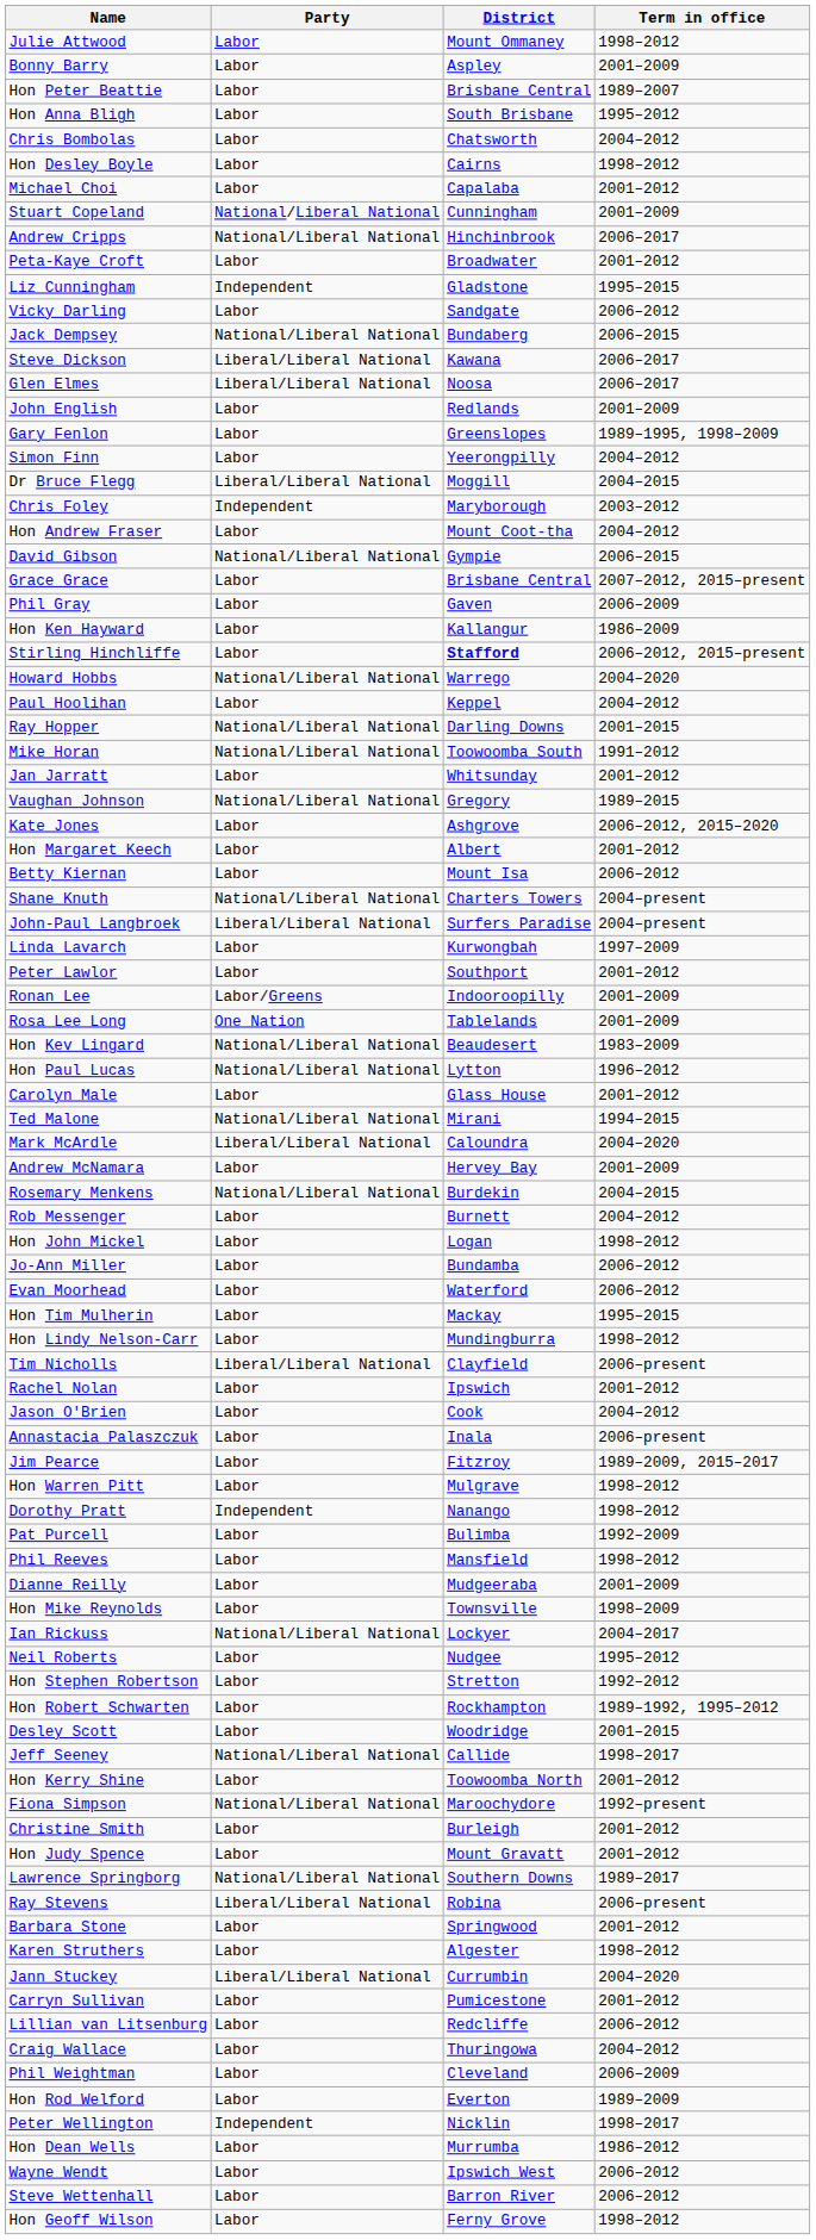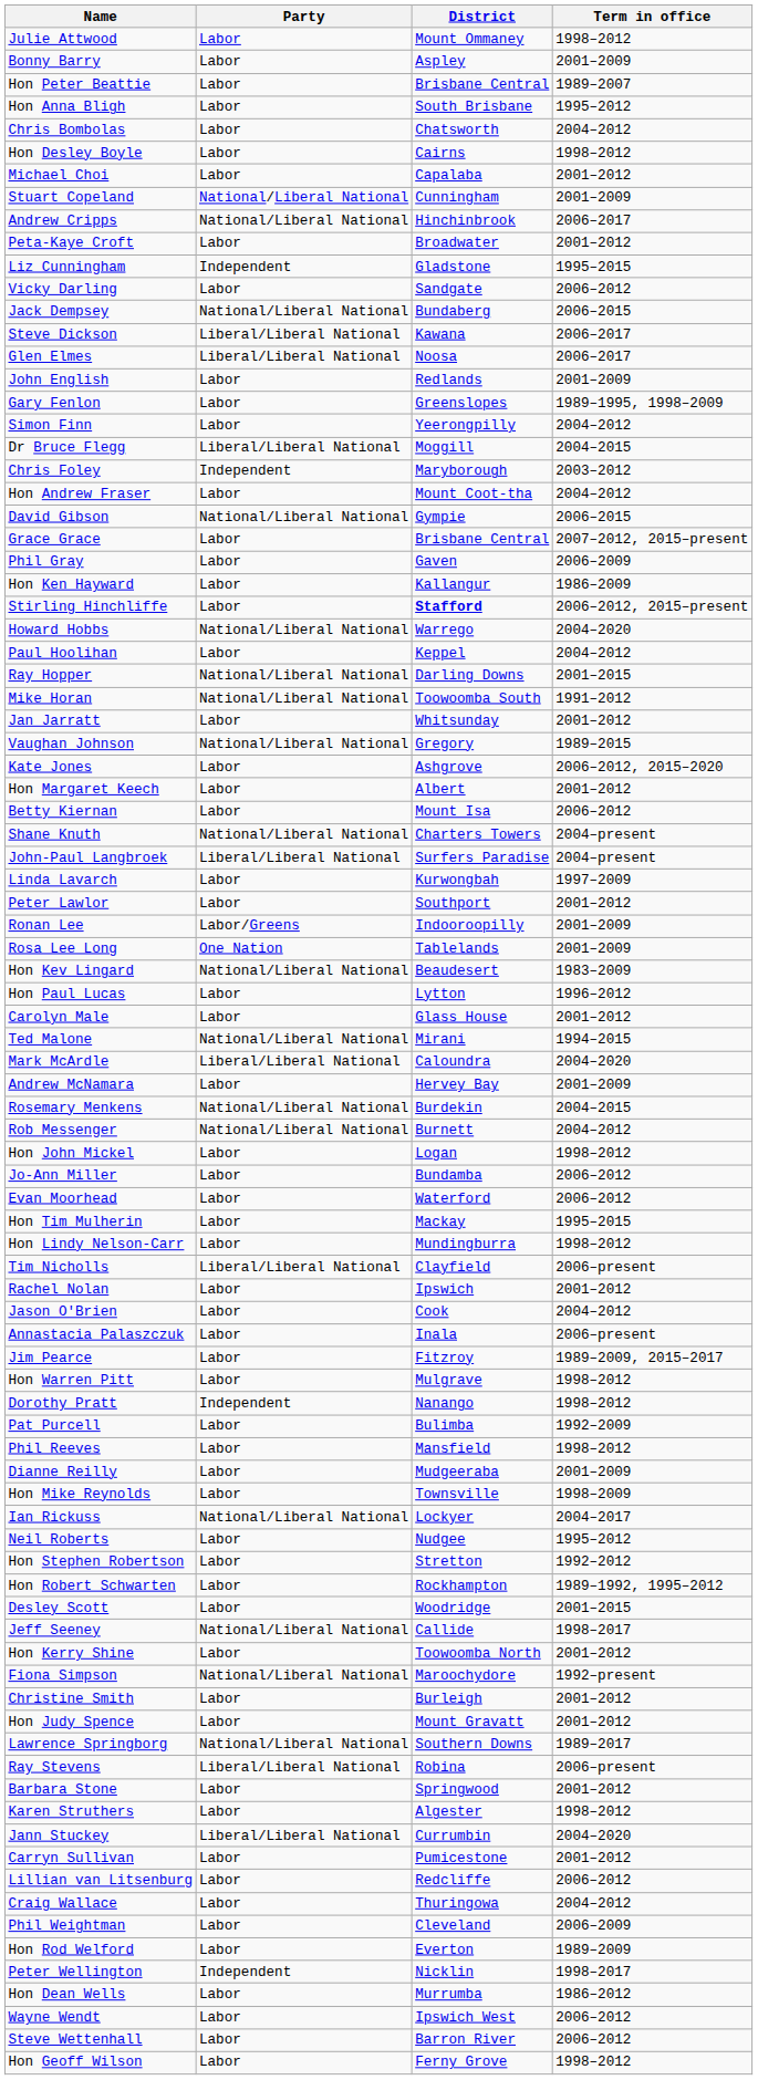 <table class="wikitable sortable">
 <tr>
 <th><strong>Name</strong></th>
 <th><strong>Party</strong></th>
 <th><a href='#'>District</a></th>
 <th>Term in office</th>
 </tr>
 <tr>
 <td><a href='#'>Julie Attwood</a></td>
 <td><a href='#'>Labor</a></td>
 <td><a href='#'>Mount Ommaney</a></td>
 <td>1998–2012</td>
 </tr>
 <tr>
 <td><a href='#'>Bonny Barry</a></td>
 <td>Labor</td>
 <td><a href='#'>Aspley</a></td>
 <td>2001–2009</td>
 </tr>
 <tr>
 <td>Hon <a href='#'>Peter Beattie</a> </td>
 <td>Labor</td>
 <td><a href='#'>Brisbane Central</a></td>
 <td>1989–2007</td>
 </tr>
 <tr>
 <td>Hon <a href='#'>Anna Bligh</a></td>
 <td>Labor</td>
 <td><a href='#'>South Brisbane</a></td>
 <td>1995–2012</td>
 </tr>
 <tr>
 <td><a href='#'>Chris Bombolas</a></td>
 <td>Labor</td>
 <td><a href='#'>Chatsworth</a></td>
 <td>2004–2012</td>
 </tr>
 <tr>
 <td>Hon <a href='#'>Desley Boyle</a></td>
 <td>Labor</td>
 <td><a href='#'>Cairns</a></td>
 <td>1998–2012</td>
 </tr>
 <tr>
 <td><a href='#'>Michael Choi</a></td>
 <td>Labor</td>
 <td><a href='#'>Capalaba</a></td>
 <td>2001–2012</td>
 </tr>
 <tr>
 <td><a href='#'>Stuart Copeland</a></td>
 <td><a href='#'>National</a>/<a href='#'>Liberal National</a> </td>
 <td><a href='#'>Cunningham</a></td>
 <td>2001–2009</td>
 </tr>
 <tr>
 <td><a href='#'>Andrew Cripps</a></td>
 <td>National/Liberal National</td>
 <td><a href='#'>Hinchinbrook</a></td>
 <td>2006–2017</td>
 </tr>
 <tr>
 <td><a href='#'>Peta-Kaye Croft</a></td>
 <td>Labor</td>
 <td><a href='#'>Broadwater</a></td>
 <td>2001–2012</td>
 </tr>
 <tr>
 <td><a href='#'>Liz Cunningham</a></td>
 <td>Independent</td>
 <td><a href='#'>Gladstone</a></td>
 <td>1995–2015</td>
 </tr>
 <tr>
 <td><a href='#'>Vicky Darling</a></td>
 <td>Labor</td>
 <td><a href='#'>Sandgate</a></td>
 <td>2006–2012</td>
 </tr>
 <tr>
 <td><a href='#'>Jack Dempsey</a></td>
 <td>National/Liberal National</td>
 <td><a href='#'>Bundaberg</a></td>
 <td>2006–2015</td>
 </tr>
 <tr>
 <td><a href='#'>Steve Dickson</a></td>
 <td>Liberal/Liberal National</td>
 <td><a href='#'>Kawana</a></td>
 <td>2006–2017</td>
 </tr>
 <tr>
 <td><a href='#'>Glen Elmes</a></td>
 <td>Liberal/Liberal National</td>
 <td><a href='#'>Noosa</a></td>
 <td>2006–2017</td>
 </tr>
 <tr>
 <td><a href='#'>John English</a></td>
 <td>Labor</td>
 <td><a href='#'>Redlands</a></td>
 <td>2001–2009</td>
 </tr>
 <tr>
 <td><a href='#'>Gary Fenlon</a></td>
 <td>Labor</td>
 <td><a href='#'>Greenslopes</a></td>
 <td>1989–1995, 1998–2009</td>
 </tr>
 <tr>
 <td><a href='#'>Simon Finn</a></td>
 <td>Labor</td>
 <td><a href='#'>Yeerongpilly</a></td>
 <td>2004–2012</td>
 </tr>
 <tr>
 <td>Dr <a href='#'>Bruce Flegg</a></td>
 <td>Liberal/Liberal National</td>
 <td><a href='#'>Moggill</a></td>
 <td>2004–2015</td>
 </tr>
 <tr>
 <td><a href='#'>Chris Foley</a></td>
 <td>Independent</td>
 <td><a href='#'>Maryborough</a></td>
 <td>2003–2012</td>
 </tr>
 <tr>
 <td>Hon <a href='#'>Andrew Fraser</a></td>
 <td>Labor</td>
 <td><a href='#'>Mount Coot-tha</a></td>
 <td>2004–2012</td>
 </tr>
 <tr>
 <td><a href='#'>David Gibson</a></td>
 <td>National/Liberal National</td>
 <td><a href='#'>Gympie</a></td>
 <td>2006–2015</td>
 </tr>
 <tr>
 <td><a href='#'>Grace Grace</a> </td>
 <td>Labor</td>
 <td><a href='#'>Brisbane Central</a></td>
 <td>2007–2012, 2015–present</td>
 </tr>
 <tr>
 <td><a href='#'>Phil Gray</a></td>
 <td>Labor</td>
 <td><a href='#'>Gaven</a></td>
 <td>2006–2009</td>
 </tr>
 <tr>
 <td>Hon <a href='#'>Ken Hayward</a></td>
 <td>Labor</td>
 <td><a href='#'>Kallangur</a></td>
 <td>1986–2009</td>
 </tr>
 <tr>
 <td><a href='#'>Stirling Hinchliffe</a></td>
 <td>Labor</td>
 <td><strong><a href='#'>Stafford</a></strong></td>
 <td>2006–2012, 2015–present</td>
 </tr>
 <tr>
 <td><a href='#'>Howard Hobbs</a></td>
 <td>National/Liberal National</td>
 <td><a href='#'>Warrego</a></td>
 <td>2004–2020</td>
 </tr>
 <tr>
 <td><a href='#'>Paul Hoolihan</a></td>
 <td>Labor</td>
 <td><a href='#'>Keppel</a></td>
 <td>2004–2012</td>
 </tr>
 <tr>
 <td><a href='#'>Ray Hopper</a></td>
 <td>National/Liberal National</td>
 <td><a href='#'>Darling Downs</a></td>
 <td>2001–2015</td>
 </tr>
 <tr>
 <td><a href='#'>Mike Horan</a></td>
 <td>National/Liberal National</td>
 <td><a href='#'>Toowoomba South</a></td>
 <td>1991–2012</td>
 </tr>
 <tr>
 <td><a href='#'>Jan Jarratt</a></td>
 <td>Labor</td>
 <td><a href='#'>Whitsunday</a></td>
 <td>2001–2012</td>
 </tr>
 <tr>
 <td><a href='#'>Vaughan Johnson</a></td>
 <td>National/Liberal National</td>
 <td><a href='#'>Gregory</a></td>
 <td>1989–2015</td>
 </tr>
 <tr>
 <td><a href='#'>Kate Jones</a></td>
 <td>Labor</td>
 <td><a href='#'>Ashgrove</a></td>
 <td>2006–2012, 2015–2020</td>
 </tr>
 <tr>
 <td>Hon <a href='#'>Margaret Keech</a></td>
 <td>Labor</td>
 <td><a href='#'>Albert</a></td>
 <td>2001–2012</td>
 </tr>
 <tr>
 <td><a href='#'>Betty Kiernan</a></td>
 <td>Labor</td>
 <td><a href='#'>Mount Isa</a></td>
 <td>2006–2012</td>
 </tr>
 <tr>
 <td><a href='#'>Shane Knuth</a></td>
 <td>National/Liberal National</td>
 <td><a href='#'>Charters Towers</a></td>
 <td>2004–present</td>
 </tr>
 <tr>
 <td><a href='#'>John-Paul Langbroek</a></td>
 <td>Liberal/Liberal National</td>
 <td><a href='#'>Surfers Paradise</a></td>
 <td>2004–present</td>
 </tr>
 <tr>
 <td><a href='#'>Linda Lavarch</a></td>
 <td>Labor</td>
 <td><a href='#'>Kurwongbah</a></td>
 <td>1997–2009</td>
 </tr>
 <tr>
 <td><a href='#'>Peter Lawlor</a></td>
 <td>Labor</td>
 <td><a href='#'>Southport</a></td>
 <td>2001–2012</td>
 </tr>
 <tr>
 <td><a href='#'>Ronan Lee</a></td>
 <td>Labor/<a href='#'>Greens</a></td>
 <td><a href='#'>Indooroopilly</a></td>
 <td>2001–2009</td>
 </tr>
 <tr>
 <td><a href='#'>Rosa Lee Long</a></td>
 <td><a href='#'>One Nation</a></td>
 <td><a href='#'>Tablelands</a></td>
 <td>2001–2009</td>
 </tr>
 <tr>
 <td>Hon <a href='#'>Kev Lingard</a></td>
 <td>National/Liberal National</td>
 <td><a href='#'>Beaudesert</a></td>
 <td>1983–2009</td>
 </tr>
 <tr>
 <td>Hon <a href='#'>Paul Lucas</a></td>
-<td>National/Liberal National</td>
+<td>Labor</td>
 <td><a href='#'>Lytton</a></td>
 <td>1996–2012</td>
 </tr>
 <tr>
 <td><a href='#'>Carolyn Male</a></td>
 <td>Labor</td>
 <td><a href='#'>Glass House</a></td>
 <td>2001–2012</td>
 </tr>
 <tr>
 <td><a href='#'>Ted Malone</a></td>
 <td>National/Liberal National</td>
 <td><a href='#'>Mirani</a></td>
 <td>1994–2015</td>
 </tr>
 <tr>
 <td><a href='#'>Mark McArdle</a></td>
 <td>Liberal/Liberal National</td>
 <td><a href='#'>Caloundra</a></td>
 <td>2004–2020</td>
 </tr>
 <tr>
 <td><a href='#'>Andrew McNamara</a></td>
 <td>Labor</td>
 <td><a href='#'>Hervey Bay</a></td>
 <td>2001–2009</td>
 </tr>
 <tr>
 <td><a href='#'>Rosemary Menkens</a></td>
 <td>National/Liberal National</td>
 <td><a href='#'>Burdekin</a></td>
 <td>2004–2015</td>
 </tr>
 <tr>
 <td><a href='#'>Rob Messenger</a></td>
-<td>Labor</td>
+<td>National/Liberal National</td>
 <td><a href='#'>Burnett</a></td>
 <td>2004–2012</td>
 </tr>
 <tr>
 <td>Hon <a href='#'>John Mickel</a></td>
 <td>Labor</td>
 <td><a href='#'>Logan</a></td>
 <td>1998–2012</td>
 </tr>
 <tr>
 <td><a href='#'>Jo-Ann Miller</a></td>
 <td>Labor</td>
 <td><a href='#'>Bundamba</a></td>
 <td>2006–2012</td>
 </tr>
 <tr>
 <td><a href='#'>Evan Moorhead</a></td>
 <td>Labor</td>
 <td><a href='#'>Waterford</a></td>
 <td>2006–2012</td>
 </tr>
 <tr>
 <td>Hon <a href='#'>Tim Mulherin</a></td>
 <td>Labor</td>
 <td><a href='#'>Mackay</a></td>
 <td>1995–2015</td>
 </tr>
 <tr>
 <td>Hon <a href='#'>Lindy Nelson-Carr</a></td>
 <td>Labor</td>
 <td><a href='#'>Mundingburra</a></td>
 <td>1998–2012</td>
 </tr>
 <tr>
 <td><a href='#'>Tim Nicholls</a></td>
 <td>Liberal/Liberal National</td>
 <td><a href='#'>Clayfield</a></td>
 <td>2006–present</td>
 </tr>
 <tr>
 <td><a href='#'>Rachel Nolan</a></td>
 <td>Labor</td>
 <td><a href='#'>Ipswich</a></td>
 <td>2001–2012</td>
 </tr>
 <tr>
 <td><a href='#'>Jason O'Brien</a></td>
 <td>Labor</td>
 <td><a href='#'>Cook</a></td>
 <td>2004–2012</td>
 </tr>
 <tr>
 <td><a href='#'>Annastacia Palaszczuk</a></td>
 <td>Labor</td>
 <td><a href='#'>Inala</a></td>
 <td>2006–present</td>
 </tr>
 <tr>
 <td><a href='#'>Jim Pearce</a></td>
 <td>Labor</td>
 <td><a href='#'>Fitzroy</a></td>
 <td>1989–2009, 2015–2017</td>
 </tr>
 <tr>
 <td>Hon <a href='#'>Warren Pitt</a></td>
 <td>Labor</td>
 <td><a href='#'>Mulgrave</a></td>
 <td>1998–2012</td>
 </tr>
 <tr>
 <td><a href='#'>Dorothy Pratt</a></td>
 <td>Independent</td>
 <td><a href='#'>Nanango</a></td>
 <td>1998–2012</td>
 </tr>
 <tr>
 <td><a href='#'>Pat Purcell</a></td>
 <td>Labor</td>
 <td><a href='#'>Bulimba</a></td>
 <td>1992–2009</td>
 </tr>
 <tr>
 <td><a href='#'>Phil Reeves</a></td>
 <td>Labor</td>
 <td><a href='#'>Mansfield</a></td>
 <td>1998–2012</td>
 </tr>
 <tr>
 <td><a href='#'>Dianne Reilly</a></td>
 <td>Labor</td>
 <td><a href='#'>Mudgeeraba</a></td>
 <td>2001–2009</td>
 </tr>
 <tr>
 <td>Hon <a href='#'>Mike Reynolds</a></td>
 <td>Labor</td>
 <td><a href='#'>Townsville</a></td>
 <td>1998–2009</td>
 </tr>
 <tr>
 <td><a href='#'>Ian Rickuss</a></td>
 <td>National/Liberal National</td>
 <td><a href='#'>Lockyer</a></td>
 <td>2004–2017</td>
 </tr>
 <tr>
 <td><a href='#'>Neil Roberts</a></td>
 <td>Labor</td>
 <td><a href='#'>Nudgee</a></td>
 <td>1995–2012</td>
 </tr>
 <tr>
 <td>Hon <a href='#'>Stephen Robertson</a></td>
 <td>Labor</td>
 <td><a href='#'>Stretton</a></td>
 <td>1992–2012</td>
 </tr>
 <tr>
 <td>Hon <a href='#'>Robert Schwarten</a></td>
 <td>Labor</td>
 <td><a href='#'>Rockhampton</a></td>
 <td>1989–1992, 1995–2012</td>
 </tr>
 <tr>
 <td><a href='#'>Desley Scott</a></td>
 <td>Labor</td>
 <td><a href='#'>Woodridge</a></td>
 <td>2001–2015</td>
 </tr>
 <tr>
 <td><a href='#'>Jeff Seeney</a></td>
 <td>National/Liberal National</td>
 <td><a href='#'>Callide</a></td>
 <td>1998–2017</td>
 </tr>
 <tr>
 <td>Hon <a href='#'>Kerry Shine</a></td>
 <td>Labor</td>
 <td><a href='#'>Toowoomba North</a></td>
 <td>2001–2012</td>
 </tr>
 <tr>
 <td><a href='#'>Fiona Simpson</a></td>
 <td>National/Liberal National</td>
 <td><a href='#'>Maroochydore</a></td>
 <td>1992–present</td>
 </tr>
 <tr>
 <td><a href='#'>Christine Smith</a></td>
 <td>Labor</td>
 <td><a href='#'>Burleigh</a></td>
 <td>2001–2012</td>
 </tr>
 <tr>
 <td>Hon <a href='#'>Judy Spence</a></td>
 <td>Labor</td>
 <td><a href='#'>Mount Gravatt</a></td>
 <td>2001–2012</td>
 </tr>
 <tr>
 <td><a href='#'>Lawrence Springborg</a></td>
 <td>National/Liberal National</td>
 <td><a href='#'>Southern Downs</a></td>
 <td>1989–2017</td>
 </tr>
 <tr>
 <td><a href='#'>Ray Stevens</a></td>
 <td>Liberal/Liberal National</td>
 <td><a href='#'>Robina</a></td>
 <td>2006–present</td>
 </tr>
 <tr>
 <td><a href='#'>Barbara Stone</a></td>
 <td>Labor</td>
 <td><a href='#'>Springwood</a></td>
 <td>2001–2012</td>
 </tr>
 <tr>
 <td><a href='#'>Karen Struthers</a></td>
 <td>Labor</td>
 <td><a href='#'>Algester</a></td>
 <td>1998–2012</td>
 </tr>
 <tr>
 <td><a href='#'>Jann Stuckey</a></td>
 <td>Liberal/Liberal National</td>
 <td><a href='#'>Currumbin</a></td>
 <td>2004–2020</td>
 </tr>
 <tr>
 <td><a href='#'>Carryn Sullivan</a></td>
 <td>Labor</td>
 <td><a href='#'>Pumicestone</a></td>
 <td>2001–2012</td>
 </tr>
 <tr>
 <td><a href='#'>Lillian van Litsenburg</a></td>
 <td>Labor</td>
 <td><a href='#'>Redcliffe</a></td>
 <td>2006–2012</td>
 </tr>
 <tr>
 <td><a href='#'>Craig Wallace</a></td>
 <td>Labor</td>
 <td><a href='#'>Thuringowa</a></td>
 <td>2004–2012</td>
 </tr>
 <tr>
 <td><a href='#'>Phil Weightman</a></td>
 <td>Labor</td>
 <td><a href='#'>Cleveland</a></td>
 <td>2006–2009</td>
 </tr>
 <tr>
 <td>Hon <a href='#'>Rod Welford</a></td>
 <td>Labor</td>
 <td><a href='#'>Everton</a></td>
 <td>1989–2009</td>
 </tr>
 <tr>
 <td><a href='#'>Peter Wellington</a></td>
 <td>Independent</td>
 <td><a href='#'>Nicklin</a></td>
 <td>1998–2017</td>
 </tr>
 <tr>
 <td>Hon <a href='#'>Dean Wells</a></td>
 <td>Labor</td>
 <td><a href='#'>Murrumba</a></td>
 <td>1986–2012</td>
 </tr>
 <tr>
 <td><a href='#'>Wayne Wendt</a></td>
 <td>Labor</td>
 <td><a href='#'>Ipswich West</a></td>
 <td>2006–2012</td>
 </tr>
 <tr>
 <td><a href='#'>Steve Wettenhall</a></td>
 <td>Labor</td>
 <td><a href='#'>Barron River</a></td>
 <td>2006–2012</td>
 </tr>
 <tr>
 <td>Hon <a href='#'>Geoff Wilson</a></td>
 <td>Labor</td>
 <td><a href='#'>Ferny Grove</a></td>
 <td>1998–2012</td>
 </tr>
 </table>
